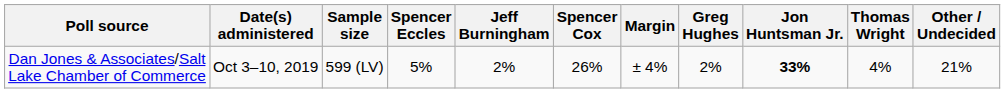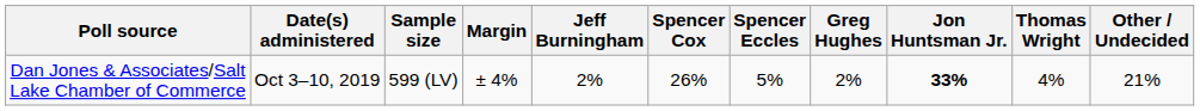 <table class="wikitable" style="font-size:90%;text-align:center;">
 <tr>
 <th>Poll source</th>
 <th>Date(s)<br>administered</th>
 <th>Sample<br>size</th>
-<th>Spencer<br>Eccles</th>
+<th>Margin<br></th>
 <th>Jeff<br>Burningham</th>
 <th>Spencer<br>Cox</th>
-<th>Margin<br></th>
+<th>Spencer<br>Eccles</th>
 <th>Greg<br>Hughes</th>
 <th>Jon<br>Huntsman Jr.</th>
 <th>Thomas<br>Wright</th>
 <th>Other /<br>Undecided</th>
 </tr>
 <tr>
 <td><a href='#'>Dan Jones & Associates</a>/<a href='#'>Salt<br>Lake Chamber of Commerce</a></td>
 <td>Oct 3–10, 2019</td>
 <td>599 (LV)</td>
-<td>5%</td>
+<td>± 4%</td>
 <td>2%</td>
 <td>26%</td>
-<td>± 4%</td>
+<td>5%</td>
 <td>2%</td>
 <td><strong>33%</strong></td>
 <td>4%</td>
 <td>21%</td>
 </tr>
 </table>
